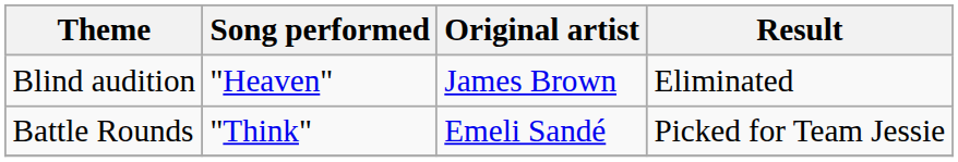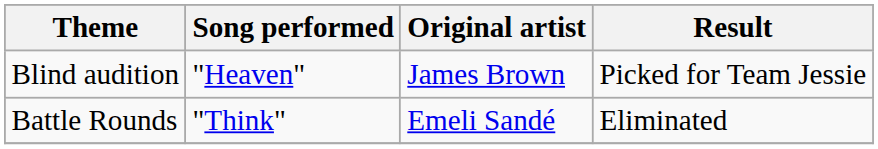 <table class="wikitable">
 <tr>
 <th>Theme</th>
 <th>Song performed</th>
 <th>Original artist</th>
 <th>Result</th>
 </tr>
 <tr>
 <td>Blind audition</td>
 <td>"<a href='#'>Heaven</a>"</td>
 <td><a href='#'>James Brown</a></td>
-<td>Eliminated</td>
+<td>Picked for Team Jessie</td>
 </tr>
 <tr>
 <td>Battle Rounds</td>
 <td>"<a href='#'>Think</a>"</td>
 <td><a href='#'>Emeli Sandé</a></td>
-<td>Picked for Team Jessie</td>
+<td>Eliminated</td>
 </tr>
 <tr>
 </tr>
 </table>
